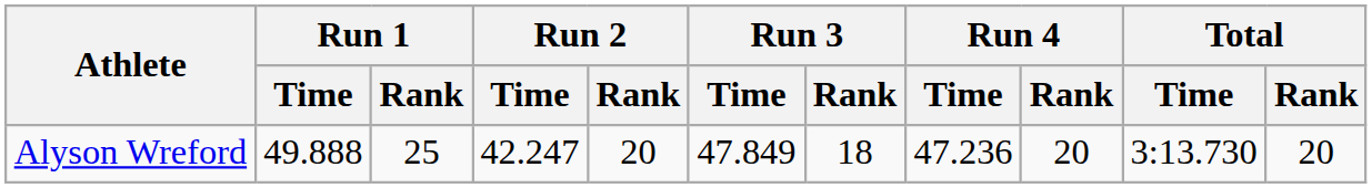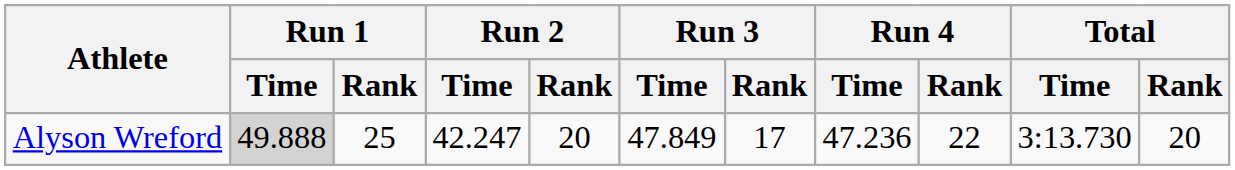 <table class="wikitable" border="1" style="font-size:90%">
 <tr>
 <th rowspan="2">Athlete</th>
 <th colspan="2">Run 1</th>
 <th colspan="2">Run 2</th>
 <th colspan="2">Run 3</th>
 <th colspan="2">Run 4</th>
 <th colspan="2">Total</th>
 </tr>
 <tr>
 <th>Time</th>
 <th>Rank</th>
 <th>Time</th>
 <th>Rank</th>
 <th>Time</th>
 <th>Rank</th>
 <th>Time</th>
 <th>Rank</th>
 <th>Time</th>
 <th>Rank</th>
 </tr>
 <tr>
 <td><a href='#'>Alyson Wreford</a></td>
-<td align="center">49.888</td>
+<td align="center" style="background: lightgrey;">49.888</td>
 <td align="center">25</td>
 <td align="center">42.247</td>
 <td align="center">20</td>
 <td align="center">47.849</td>
-<td align="center">18</td>
+<td align="center">17</td>
 <td align="center">47.236</td>
-<td align="center">20</td>
+<td align="center">22</td>
 <td align="center">3:13.730</td>
 <td align="center">20</td>
 </tr>
 </table>
